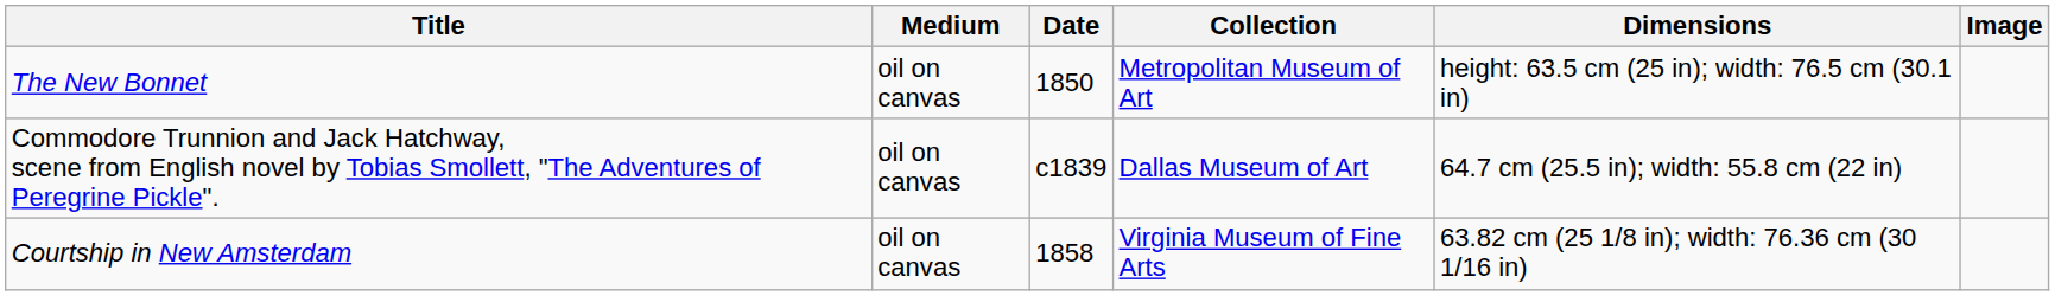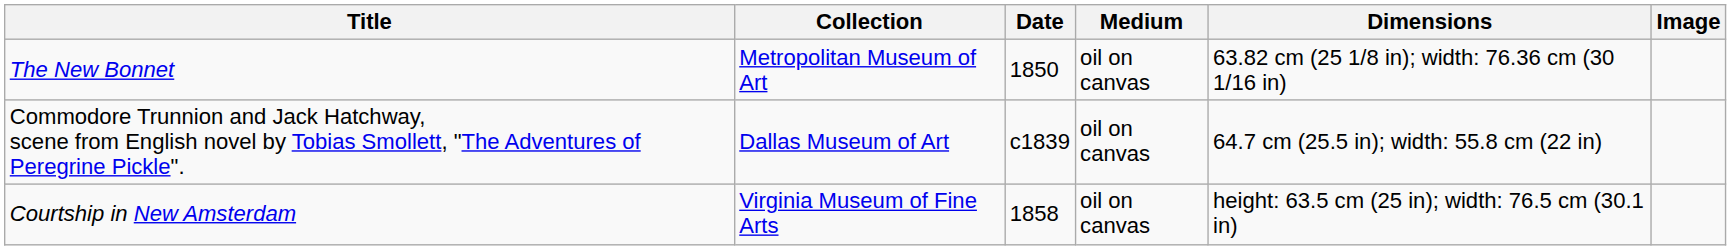 <table class="wikitable sortable">
 <tr>
 <th>Title</th>
+<th>Collection</th>
+<th>Date</th>
 <th>Medium</th>
-<th>Date</th>
-<th>Collection</th>
 <th>Dimensions</th>
 <th>Image</th>
 </tr>
 <tr>
 <td><em><a href='#'>The New Bonnet</a></em></td>
+<td><a href='#'>Metropolitan Museum of Art</a></td>
+<td>1850</td>
 <td>oil on canvas</td>
-<td>1850</td>
-<td><a href='#'>Metropolitan Museum of Art</a></td>
-<td>height: 63.5 cm (25 in); width: 76.5 cm (30.1 in)</td>
+<td>63.82 cm (25 1/8 in); width: 76.36 cm (30 1/16 in)</td>
 <td></td>
 </tr>
 <tr>
 <td>Commodore Trunnion and Jack Hatchway, <br> scene from English novel by <a href='#'>Tobias Smollett</a>, "<a href='#'>The Adventures of Peregrine Pickle</a>".</td>
+<td><a href='#'>Dallas Museum of Art</a></td>
+<td>c1839</td>
 <td>oil on canvas</td>
-<td>c1839</td>
-<td><a href='#'>Dallas Museum of Art</a></td>
 <td>64.7 cm (25.5 in); width: 55.8 cm (22 in)</td>
 <td></td>
 </tr>
 <tr>
 <td><em>Courtship in <a href='#'>New Amsterdam</a></em></td>
+<td><a href='#'>Virginia Museum of Fine Arts</a></td>
+<td>1858</td>
 <td>oil on canvas</td>
-<td>1858</td>
-<td><a href='#'>Virginia Museum of Fine Arts</a></td>
-<td>63.82 cm (25 1/8 in); width: 76.36 cm (30 1/16 in)</td>
+<td>height: 63.5 cm (25 in); width: 76.5 cm (30.1 in)</td>
 <td></td>
 </tr>
 </table>
